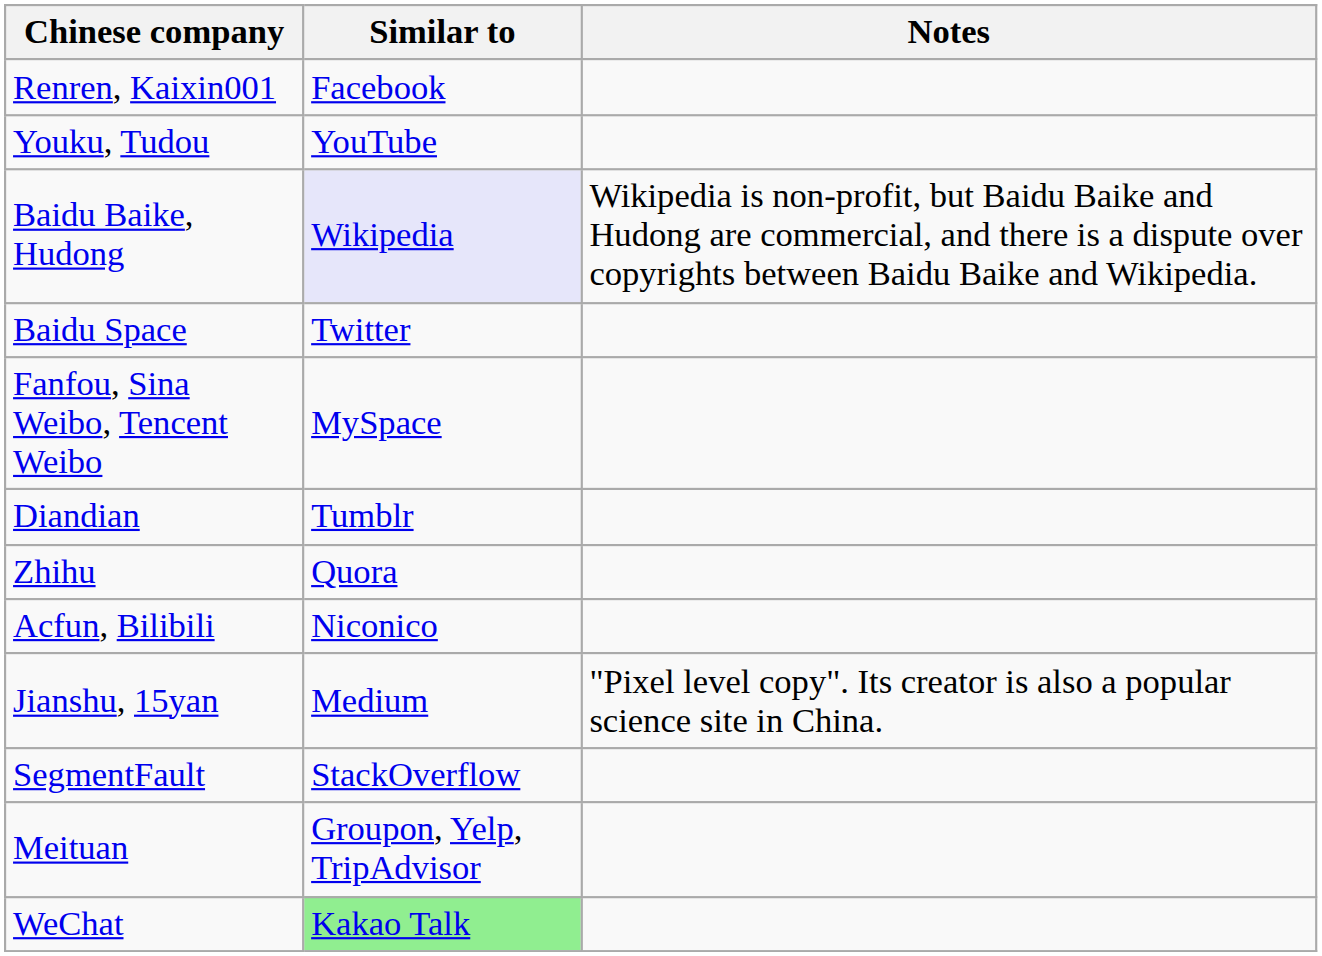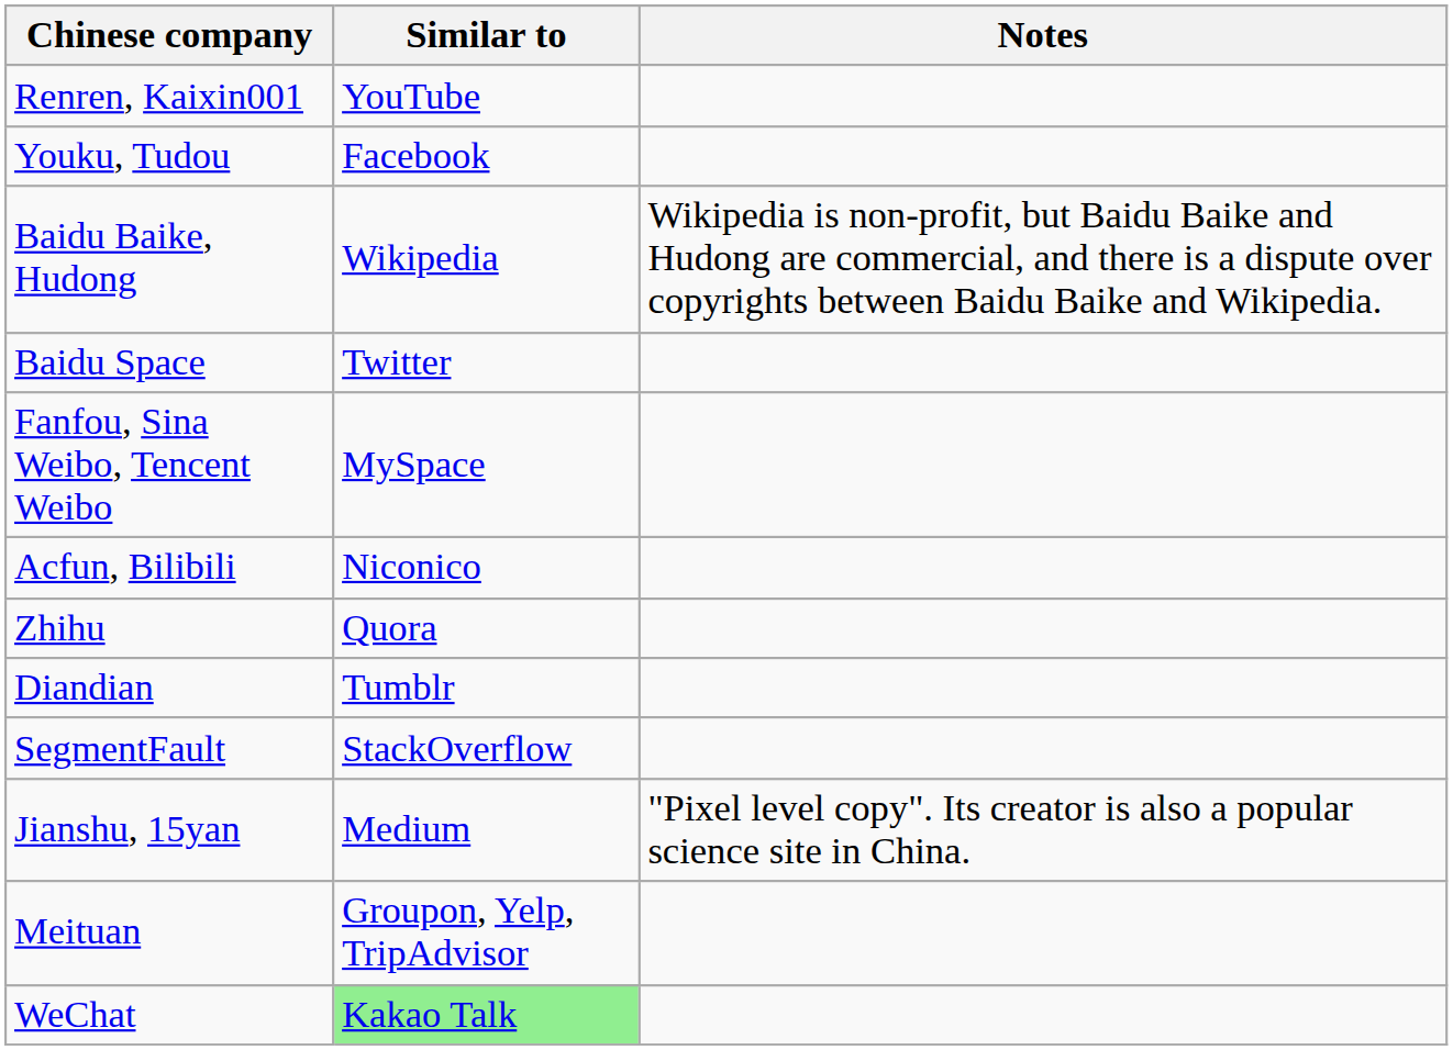 <table class="wikitable">
 <tr>
 <th>Chinese company</th>
 <th>Similar to</th>
 <th>Notes</th>
 </tr>
 <tr>
 <td><a href='#'>Renren</a>, <a href='#'>Kaixin001</a></td>
+<td><a href='#'>YouTube</a></td>
+<td></td>
+</tr>
+<tr>
+<td><a href='#'>Youku</a>, <a href='#'>Tudou</a></td>
 <td><a href='#'>Facebook</a></td>
 <td></td>
 </tr>
 <tr>
-<td><a href='#'>Youku</a>, <a href='#'>Tudou</a></td>
-<td><a href='#'>YouTube</a></td>
-<td></td>
-</tr>
-<tr>
 <td><a href='#'>Baidu Baike</a>, <a href='#'>Hudong</a></td>
-<td style="background: lavender;"><a href='#'>Wikipedia</a></td>
+<td><a href='#'>Wikipedia</a></td>
 <td>Wikipedia is non-profit, but Baidu Baike and Hudong are commercial, and there is a dispute over copyrights between Baidu Baike and Wikipedia.</td>
 </tr>
 <tr>
 <td><a href='#'>Baidu Space</a></td>
 <td><a href='#'>Twitter</a></td>
 <td></td>
 </tr>
 <tr>
 <td><a href='#'>Fanfou</a>, <a href='#'>Sina Weibo</a>, <a href='#'>Tencent Weibo</a></td>
 <td><a href='#'>MySpace</a></td>
 <td></td>
 </tr>
 <tr>
-<td><a href='#'>Diandian</a></td>
-<td><a href='#'>Tumblr</a></td>
+<td><a href='#'>Acfun</a>, <a href='#'>Bilibili</a></td>
+<td><a href='#'>Niconico</a></td>
 <td></td>
 </tr>
 <tr>
 <td><a href='#'>Zhihu</a></td>
 <td><a href='#'>Quora</a></td>
 <td></td>
 </tr>
 <tr>
-<td><a href='#'>Acfun</a>, <a href='#'>Bilibili</a></td>
-<td><a href='#'>Niconico</a></td>
+<td><a href='#'>Diandian</a></td>
+<td><a href='#'>Tumblr</a></td>
+<td></td>
+</tr>
+<tr>
+<td><a href='#'>SegmentFault</a></td>
+<td><a href='#'>StackOverflow</a></td>
 <td></td>
 </tr>
 <tr>
 <td><a href='#'>Jianshu</a>, <a href='#'>15yan</a></td>
 <td><a href='#'>Medium</a></td>
 <td>"Pixel level copy". Its creator is also a popular science site in China.</td>
-</tr>
-<tr>
-<td><a href='#'>SegmentFault</a></td>
-<td><a href='#'>StackOverflow</a></td>
-<td></td>
 </tr>
 <tr>
 <td><a href='#'>Meituan</a></td>
 <td><a href='#'>Groupon</a>, <a href='#'>Yelp</a>, <a href='#'>TripAdvisor</a></td>
 <td></td>
 </tr>
 <tr>
 <td><a href='#'>WeChat</a></td>
 <td style="background: lightgreen;"><a href='#'>Kakao Talk</a></td>
 </tr>
 </table>
